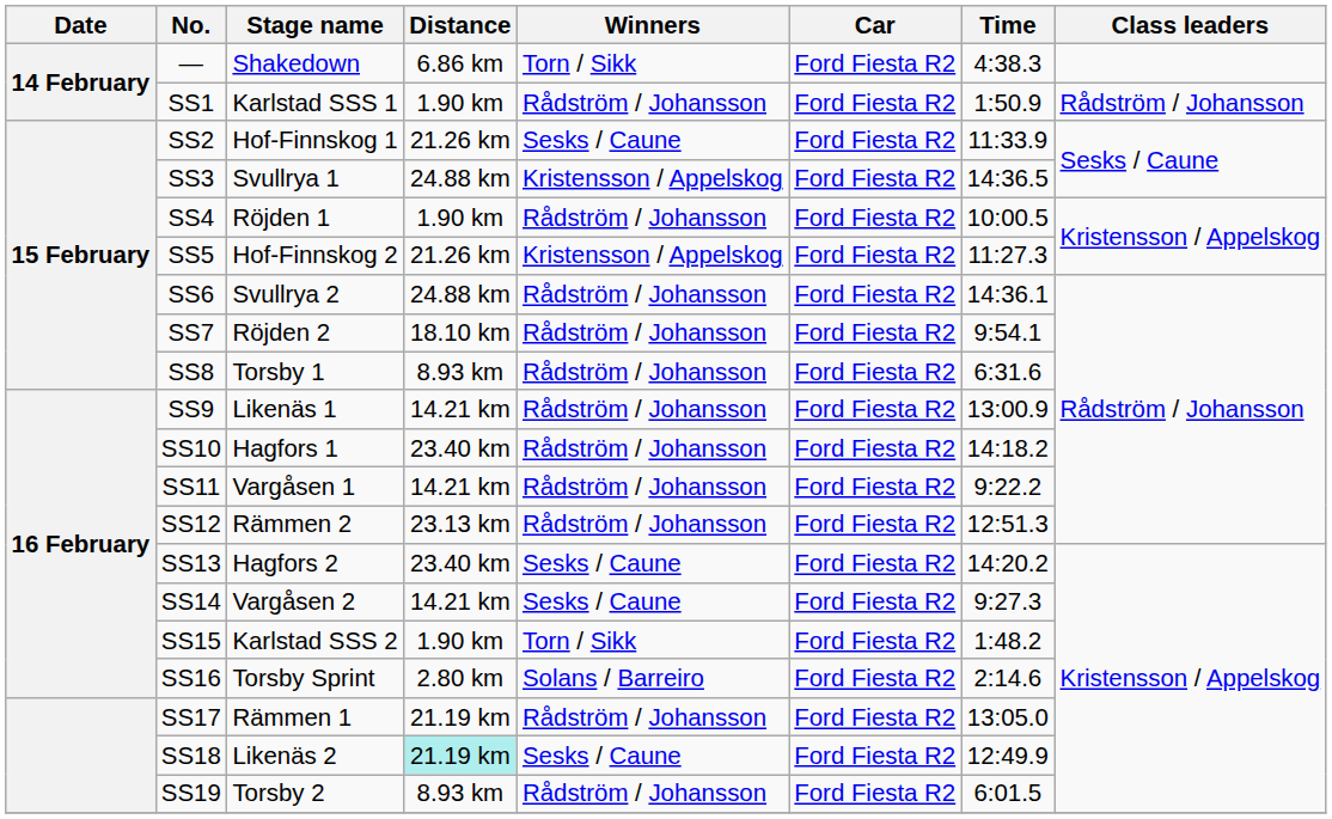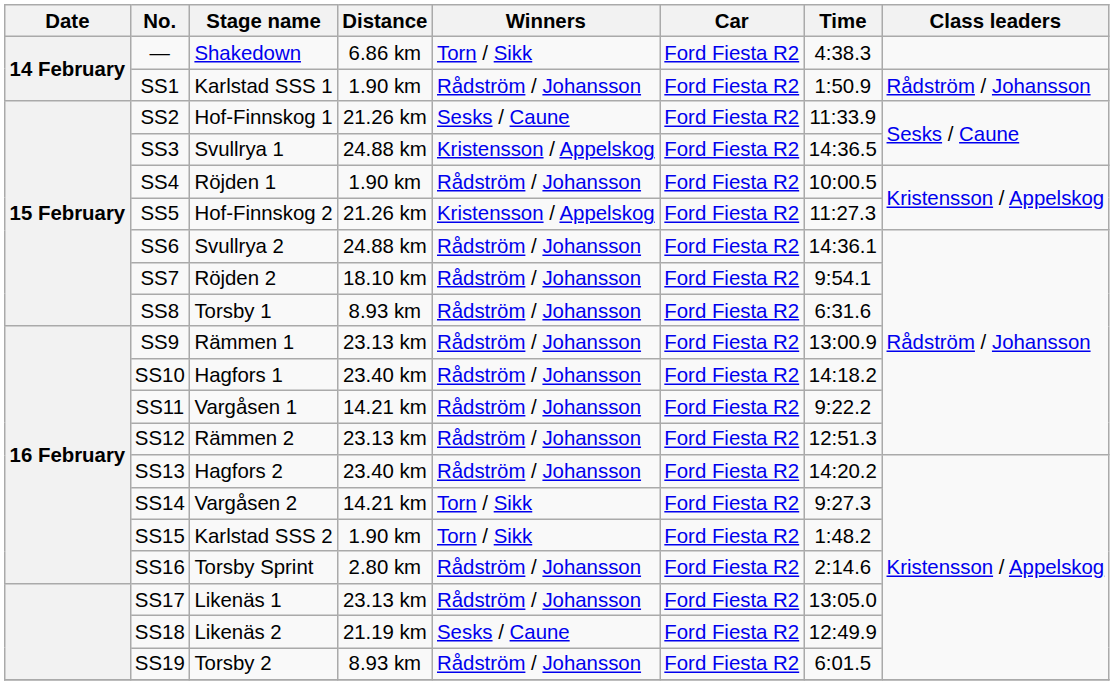 <table class="wikitable" style="font-size: 85%;">
 <tr>
 <th>Date</th>
 <th>No.</th>
 <th>Stage name</th>
 <th>Distance</th>
 <th>Winners</th>
 <th>Car</th>
 <th>Time</th>
 <th>Class leaders</th>
 </tr>
 <tr>
 <th rowspan="2">14 February</th>
 <td align="center">—</td>
 <td nowrap><a href='#'>Shakedown</a></td>
 <td align="center">6.86 km</td>
 <td><a href='#'>Torn</a> / <a href='#'>Sikk</a></td>
 <td nowrap><a href='#'>Ford Fiesta R2</a></td>
 <td align="center">4:38.3</td>
 <td></td>
 </tr>
 <tr>
 <td align="center">SS1</td>
 <td>Karlstad SSS 1</td>
 <td align="center">1.90 km</td>
 <td nowrap><a href='#'>Rådström</a> / <a href='#'>Johansson</a></td>
 <td><a href='#'>Ford Fiesta R2</a></td>
 <td align="center">1:50.9</td>
 <td nowrap><a href='#'>Rådström</a> / <a href='#'>Johansson</a></td>
 </tr>
 <tr>
 <th rowspan="7">15 February</th>
 <td align="center">SS2</td>
 <td>Hof-Finnskog 1</td>
 <td align="center">21.26 km</td>
 <td><a href='#'>Sesks</a> / <a href='#'>Caune</a></td>
 <td><a href='#'>Ford Fiesta R2</a></td>
 <td align="center">11:33.9</td>
 <td rowspan="2"><a href='#'>Sesks</a> / <a href='#'>Caune</a></td>
 </tr>
 <tr>
 <td align="center">SS3</td>
 <td>Svullrya 1</td>
 <td align="center">24.88 km</td>
 <td nowrap><a href='#'>Kristensson</a> / <a href='#'>Appelskog</a></td>
 <td><a href='#'>Ford Fiesta R2</a></td>
 <td align="center">14:36.5</td>
 </tr>
 <tr>
 <td align="center">SS4</td>
 <td>Röjden 1</td>
 <td align="center">1.90 km</td>
 <td><a href='#'>Rådström</a> / <a href='#'>Johansson</a></td>
 <td><a href='#'>Ford Fiesta R2</a></td>
 <td align="center">10:00.5</td>
 <td rowspan="2" nowrap><a href='#'>Kristensson</a> / <a href='#'>Appelskog</a></td>
 </tr>
 <tr>
 <td align="center">SS5</td>
 <td>Hof-Finnskog 2</td>
 <td align="center">21.26 km</td>
 <td nowrap><a href='#'>Kristensson</a> / <a href='#'>Appelskog</a></td>
 <td><a href='#'>Ford Fiesta R2</a></td>
 <td align="center">11:27.3</td>
 </tr>
 <tr>
 <td align="center">SS6</td>
 <td>Svullrya 2</td>
 <td align="center">24.88 km</td>
 <td><a href='#'>Rådström</a> / <a href='#'>Johansson</a></td>
 <td><a href='#'>Ford Fiesta R2</a></td>
 <td align="center">14:36.1</td>
 <td rowspan="7"><a href='#'>Rådström</a> / <a href='#'>Johansson</a></td>
 </tr>
 <tr>
 <td align="center">SS7</td>
 <td>Röjden 2</td>
 <td align="center">18.10 km</td>
 <td><a href='#'>Rådström</a> / <a href='#'>Johansson</a></td>
 <td><a href='#'>Ford Fiesta R2</a></td>
 <td align="center">9:54.1</td>
 </tr>
 <tr>
 <td align="center">SS8</td>
 <td>Torsby 1</td>
 <td align="center">8.93 km</td>
 <td><a href='#'>Rådström</a> / <a href='#'>Johansson</a></td>
 <td><a href='#'>Ford Fiesta R2</a></td>
 <td align="center">6:31.6</td>
 </tr>
 <tr>
 <th rowspan="8">16 February</th>
 <td align="center">SS9</td>
-<td>Likenäs 1</td>
-<td align="center">14.21 km</td>
+<td>Rämmen 1</td>
+<td align="center">23.13 km</td>
 <td><a href='#'>Rådström</a> / <a href='#'>Johansson</a></td>
 <td><a href='#'>Ford Fiesta R2</a></td>
 <td align="center">13:00.9</td>
 </tr>
 <tr>
 <td align="center">SS10</td>
 <td>Hagfors 1</td>
 <td align="center">23.40 km</td>
 <td><a href='#'>Rådström</a> / <a href='#'>Johansson</a></td>
 <td><a href='#'>Ford Fiesta R2</a></td>
 <td align="center">14:18.2</td>
 </tr>
 <tr>
 <td align="center">SS11</td>
 <td>Vargåsen 1</td>
 <td align="center">14.21 km</td>
 <td><a href='#'>Rådström</a> / <a href='#'>Johansson</a></td>
 <td><a href='#'>Ford Fiesta R2</a></td>
 <td align="center">9:22.2</td>
 </tr>
 <tr>
 <td align="center">SS12</td>
 <td>Rämmen 2</td>
 <td align="center">23.13 km</td>
 <td><a href='#'>Rådström</a> / <a href='#'>Johansson</a></td>
 <td><a href='#'>Ford Fiesta R2</a></td>
 <td align="center">12:51.3</td>
 </tr>
 <tr>
 <td align="center">SS13</td>
 <td>Hagfors 2</td>
 <td align="center">23.40 km</td>
-<td><a href='#'>Sesks</a> / <a href='#'>Caune</a></td>
+<td nowrap><a href='#'>Rådström</a> / <a href='#'>Johansson</a></td>
 <td><a href='#'>Ford Fiesta R2</a></td>
 <td align="center">14:20.2</td>
 <td rowspan="7"><a href='#'>Kristensson</a> / <a href='#'>Appelskog</a></td>
 </tr>
 <tr>
 <td align="center">SS14</td>
 <td>Vargåsen 2</td>
 <td align="center">14.21 km</td>
-<td><a href='#'>Sesks</a> / <a href='#'>Caune</a></td>
+<td><a href='#'>Torn</a> / <a href='#'>Sikk</a></td>
 <td><a href='#'>Ford Fiesta R2</a></td>
 <td align="center">9:27.3</td>
 </tr>
 <tr>
 <td align="center">SS15</td>
 <td>Karlstad SSS 2</td>
 <td align="center">1.90 km</td>
 <td><a href='#'>Torn</a> / <a href='#'>Sikk</a></td>
 <td><a href='#'>Ford Fiesta R2</a></td>
 <td align="center">1:48.2</td>
 </tr>
 <tr>
 <td align="center">SS16</td>
 <td>Torsby Sprint</td>
 <td align="center">2.80 km</td>
-<td><a href='#'>Solans</a> / <a href='#'>Barreiro</a></td>
+<td><a href='#'>Rådström</a> / <a href='#'>Johansson</a></td>
 <td><a href='#'>Ford Fiesta R2</a></td>
 <td align="center">2:14.6</td>
 </tr>
 <tr>
 <th rowspan="3"></th>
 <td align="center">SS17</td>
-<td>Rämmen 1</td>
-<td align="center">21.19 km</td>
+<td>Likenäs 1</td>
+<td align="center">23.13 km</td>
 <td><a href='#'>Rådström</a> / <a href='#'>Johansson</a></td>
 <td><a href='#'>Ford Fiesta R2</a></td>
 <td align="center">13:05.0</td>
 </tr>
 <tr>
 <td align="center">SS18</td>
 <td>Likenäs 2</td>
-<td align="center" style="background: paleturquoise;">21.19 km</td>
+<td align="center">21.19 km</td>
 <td><a href='#'>Sesks</a> / <a href='#'>Caune</a></td>
 <td><a href='#'>Ford Fiesta R2</a></td>
 <td align="center">12:49.9</td>
 </tr>
 <tr>
 <td align="center">SS19</td>
 <td>Torsby 2</td>
 <td align="center">8.93 km</td>
 <td><a href='#'>Rådström</a> / <a href='#'>Johansson</a></td>
 <td><a href='#'>Ford Fiesta R2</a></td>
 <td align="center">6:01.5</td>
 </tr>
 <tr>
 </tr>
 </table>
